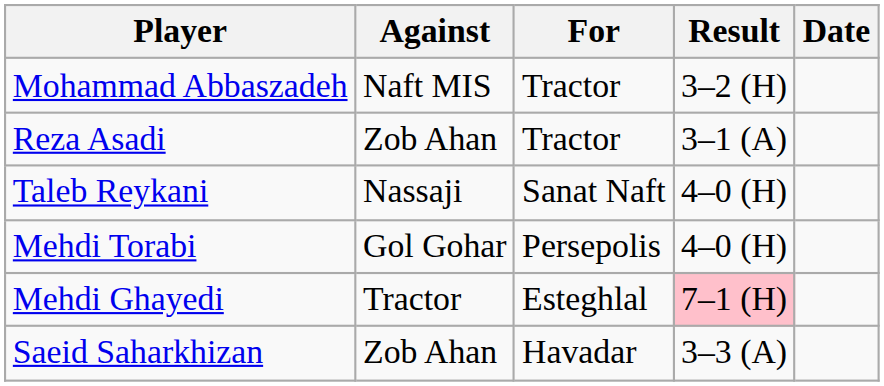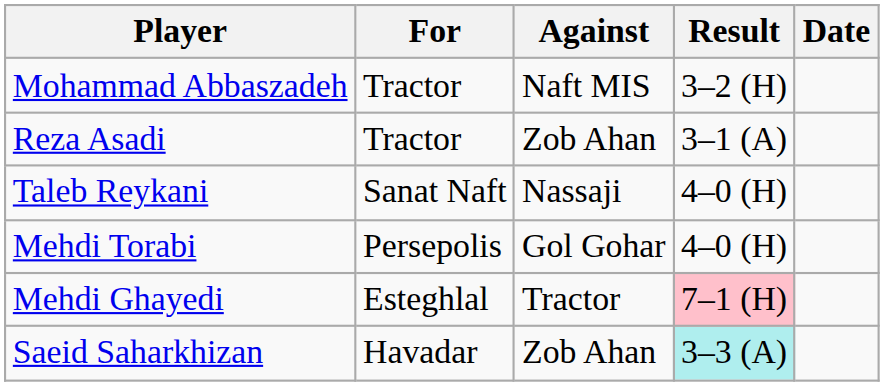 <table class="wikitable sortable">
 <tr>
 <th>Player</th>
+<th>For</th>
 <th>Against</th>
-<th>For</th>
 <th align=center>Result</th>
 <th>Date</th>
 </tr>
 <tr>
 <td> <a href='#'>Mohammad Abbaszadeh</a></td>
+<td>Tractor</td>
 <td>Naft MIS</td>
-<td>Tractor</td>
 <td align=center>3–2 (H)</td>
 <td></td>
 </tr>
 <tr>
 <td> <a href='#'>Reza Asadi</a></td>
+<td>Tractor</td>
 <td>Zob Ahan</td>
-<td>Tractor</td>
 <td align=center>3–1 (A)</td>
 <td></td>
 </tr>
 <tr>
 <td> <a href='#'>Taleb Reykani</a></td>
+<td>Sanat Naft</td>
 <td>Nassaji</td>
-<td>Sanat Naft</td>
 <td align=center>4–0 (H)</td>
 <td></td>
 </tr>
 <tr>
 <td> <a href='#'>Mehdi Torabi</a></td>
+<td>Persepolis</td>
 <td>Gol Gohar</td>
-<td>Persepolis</td>
 <td align=center>4–0 (H)</td>
 <td></td>
 </tr>
 <tr>
 <td> <a href='#'>Mehdi Ghayedi</a></td>
+<td>Esteghlal</td>
 <td>Tractor</td>
-<td>Esteghlal</td>
 <td align=center style="background: pink;">7–1 (H)</td>
 <td></td>
 </tr>
 <tr>
 <td> <a href='#'>Saeid Saharkhizan</a></td>
+<td>Havadar</td>
 <td>Zob Ahan</td>
-<td>Havadar</td>
-<td align=center>3–3 (A)</td>
+<td align=center style="background: paleturquoise;">3–3 (A)</td>
 <td></td>
 </tr>
 </table>
